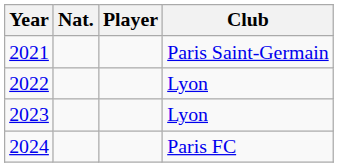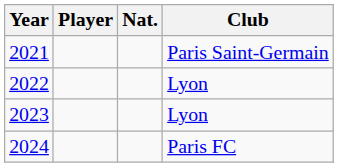 <table class="sortable wikitable" style="text-align: center;">
 <tr>
 <th>Year</th>
+<th>Player</th>
 <th>Nat.</th>
-<th>Player</th>
 <th>Club</th>
 </tr>
 <tr>
 <td><a href='#'>2021</a></td>
+<td align=left></td>
 <td></td>
-<td align=left></td>
 <td align=left><a href='#'>Paris Saint-Germain</a></td>
 </tr>
 <tr>
 <td><a href='#'>2022</a></td>
+<td align=left></td>
 <td></td>
-<td align=left></td>
 <td align=left><a href='#'>Lyon</a></td>
 </tr>
 <tr>
 <td><a href='#'>2023</a></td>
+<td align=left></td>
 <td></td>
-<td align=left></td>
 <td align=left><a href='#'>Lyon</a></td>
 </tr>
 <tr>
 <td><a href='#'>2024</a></td>
+<td align=left></td>
 <td></td>
-<td align=left></td>
 <td align=left><a href='#'>Paris FC</a></td>
 </tr>
 </table>
